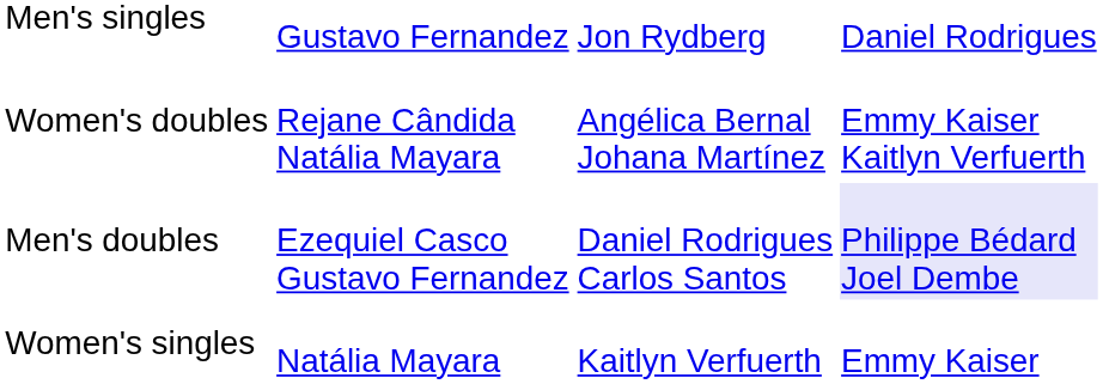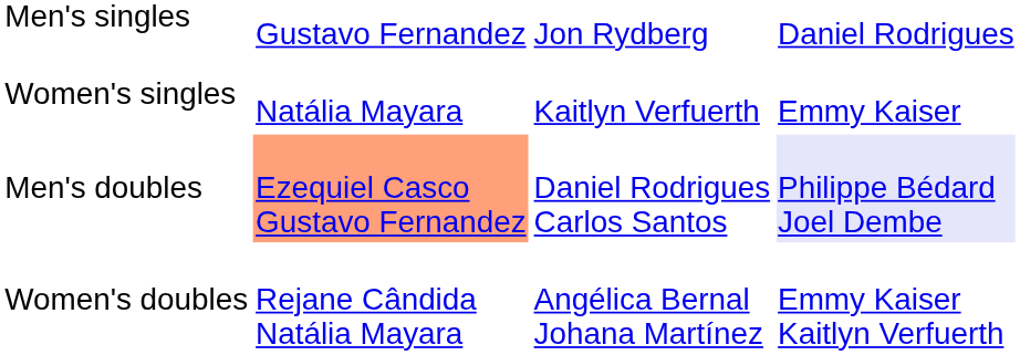 <table>
 <tr>
 <td>Men's singles<br></td>
 <td><br><a href='#'>Gustavo Fernandez</a></td>
 <td><br><a href='#'>Jon Rydberg</a></td>
 <td><br><a href='#'>Daniel Rodrigues</a></td>
 </tr>
 <tr>
+<td>Women's singles<br></td>
+<td><br><a href='#'>Natália Mayara</a></td>
+<td><br><a href='#'>Kaitlyn Verfuerth</a></td>
+<td><br><a href='#'>Emmy Kaiser</a></td>
+</tr>
+<tr>
+<td>Men's doubles<br></td>
+<td style="background: lightsalmon;"><br><a href='#'>Ezequiel Casco</a><br><a href='#'>Gustavo Fernandez</a></td>
+<td><br><a href='#'>Daniel Rodrigues</a><br><a href='#'>Carlos Santos</a></td>
+<td style="background: lavender;"><br><a href='#'>Philippe Bédard</a><br><a href='#'>Joel Dembe</a></td>
+</tr>
+<tr>
 <td>Women's doubles<br></td>
 <td><br><a href='#'>Rejane Cândida</a><br><a href='#'>Natália Mayara</a></td>
 <td><br><a href='#'>Angélica Bernal</a><br><a href='#'>Johana Martínez</a></td>
 <td><br><a href='#'>Emmy Kaiser</a><br><a href='#'>Kaitlyn Verfuerth</a></td>
 </tr>
-<tr>
-<td>Men's doubles<br></td>
-<td><br><a href='#'>Ezequiel Casco</a><br><a href='#'>Gustavo Fernandez</a></td>
-<td><br><a href='#'>Daniel Rodrigues</a><br><a href='#'>Carlos Santos</a></td>
-<td style="background: lavender;"><br><a href='#'>Philippe Bédard</a><br><a href='#'>Joel Dembe</a></td>
-</tr>
-<tr>
-<td>Women's singles<br></td>
-<td><br><a href='#'>Natália Mayara</a></td>
-<td><br><a href='#'>Kaitlyn Verfuerth</a></td>
-<td><br><a href='#'>Emmy Kaiser</a></td>
-</tr>
 </table>
